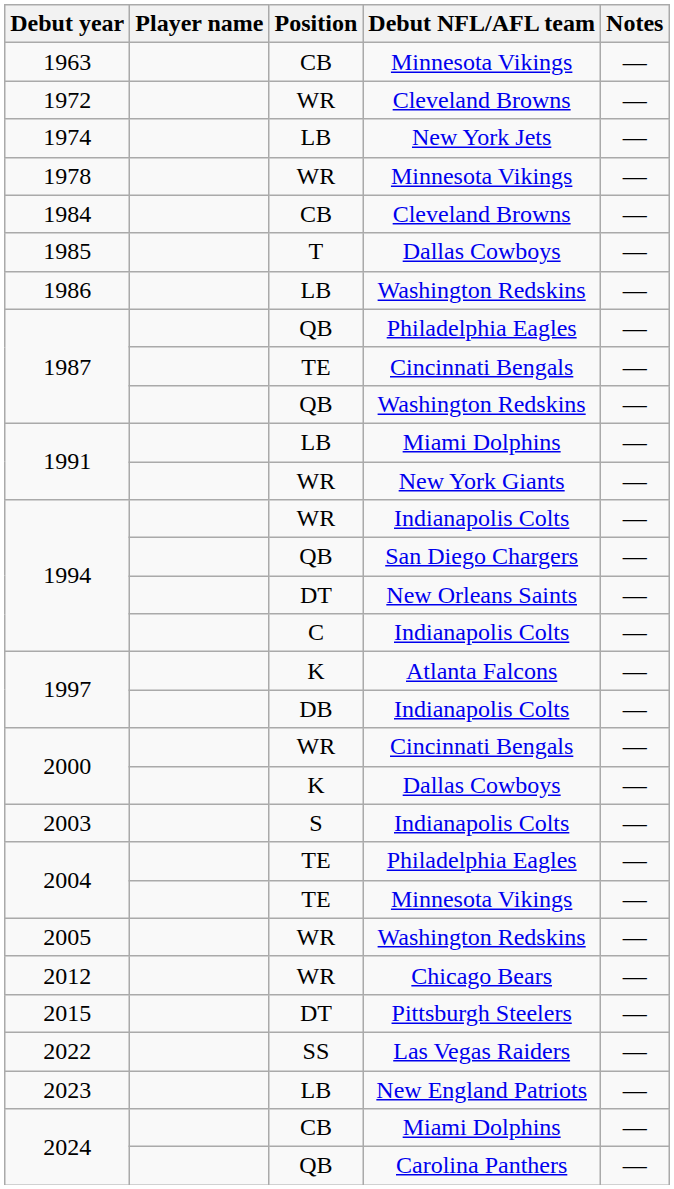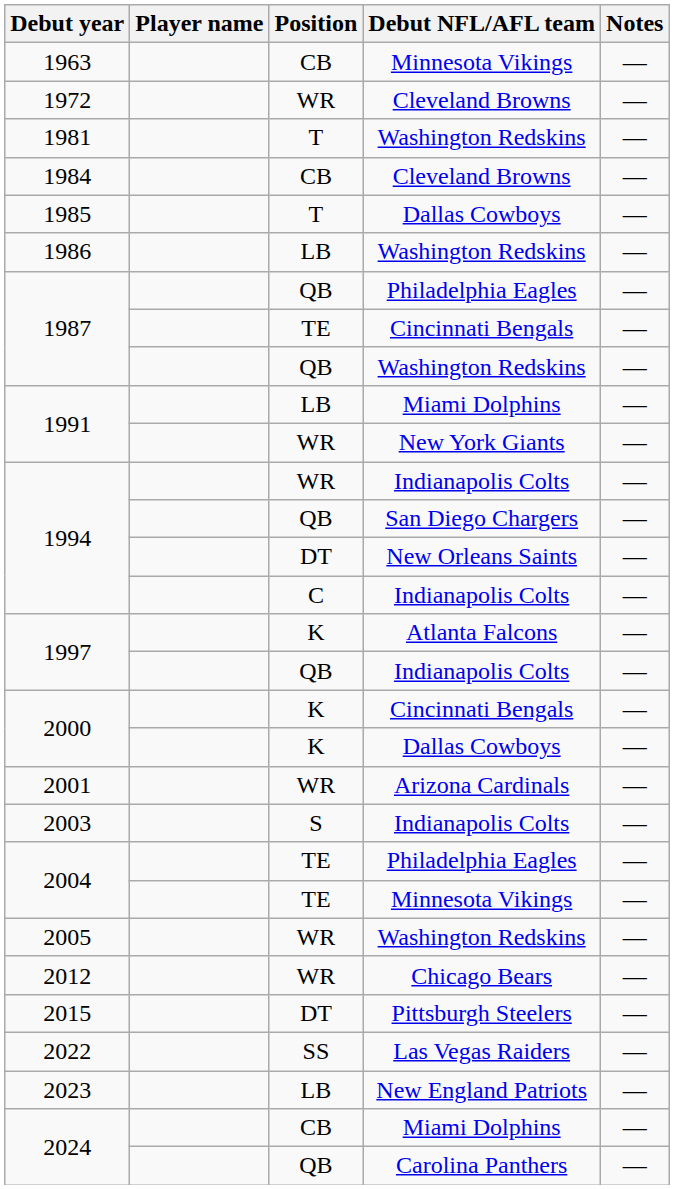 <table class="wikitable sortable" style="text-align: center;">
 <tr>
 <th>Debut year</th>
 <th>Player name</th>
 <th>Position</th>
 <th>Debut NFL/AFL team</th>
 <th>Notes</th>
 </tr>
 <tr>
 <td align="center">1963</td>
 <td align="center"></td>
 <td align="center">CB</td>
 <td align="center"><a href='#'>Minnesota Vikings</a></td>
 <td align="center">—</td>
 </tr>
 <tr>
 <td align="center">1972</td>
 <td align="center"></td>
 <td align="center">WR</td>
 <td align="center"><a href='#'>Cleveland Browns</a></td>
 <td align="center">—</td>
 </tr>
 <tr>
-<td align="center">1974</td>
+<td align="center">1981</td>
 <td align="center"></td>
-<td align="center">LB</td>
-<td align="center"><a href='#'>New York Jets</a></td>
-<td align="center">—</td>
-</tr>
-<tr>
-<td align="center">1978</td>
-<td align="center"></td>
-<td align="center">WR</td>
-<td align="center"><a href='#'>Minnesota Vikings</a></td>
+<td align="center">T</td>
+<td align="center"><a href='#'>Washington Redskins</a></td>
 <td align="center">—</td>
 </tr>
 <tr>
 <td align="center">1984</td>
 <td align="center"></td>
 <td align="center">CB</td>
 <td align="center"><a href='#'>Cleveland Browns</a></td>
 <td align="center">—</td>
 </tr>
 <tr>
 <td align="center">1985</td>
 <td align="center"></td>
 <td align="center">T</td>
 <td align="center"><a href='#'>Dallas Cowboys</a></td>
 <td align="center">—</td>
 </tr>
 <tr>
 <td align="center">1986</td>
 <td align="center"></td>
 <td align="center">LB</td>
 <td align="center"><a href='#'>Washington Redskins</a></td>
 <td align="center">—</td>
 </tr>
 <tr>
 <td rowspan="3">1987</td>
 <td align="center"></td>
 <td align="center">QB</td>
 <td align="center"><a href='#'>Philadelphia Eagles</a></td>
 <td align="center">—</td>
 </tr>
 <tr>
 <td align="center"></td>
 <td align="center">TE</td>
 <td align="center"><a href='#'>Cincinnati Bengals</a></td>
 <td align="center">—</td>
 </tr>
 <tr>
 <td align="center"></td>
 <td align="center">QB</td>
 <td align="center"><a href='#'>Washington Redskins</a></td>
 <td align="center">—</td>
 </tr>
 <tr>
 <td rowspan="2">1991</td>
 <td align="center"></td>
 <td align="center">LB</td>
 <td align="center"><a href='#'>Miami Dolphins</a></td>
 <td align="center">—</td>
 </tr>
 <tr>
 <td align="center"></td>
 <td align="center">WR</td>
 <td align="center"><a href='#'>New York Giants</a></td>
 <td align="center">—</td>
 </tr>
 <tr>
 <td rowspan="4">1994</td>
 <td align="center"></td>
 <td align="center">WR</td>
 <td align="center"><a href='#'>Indianapolis Colts</a></td>
 <td align="center">—</td>
 </tr>
 <tr>
 <td align="center"></td>
 <td align="center">QB</td>
 <td align="center"><a href='#'>San Diego Chargers</a></td>
 <td align="center">—</td>
 </tr>
 <tr>
 <td align="center"></td>
 <td align="center">DT</td>
 <td align="center"><a href='#'>New Orleans Saints</a></td>
 <td align="center">—</td>
 </tr>
 <tr>
 <td align="center"></td>
 <td align="center">C</td>
 <td align="center"><a href='#'>Indianapolis Colts</a></td>
 <td align="center">—</td>
 </tr>
 <tr>
 <td rowspan="2">1997</td>
 <td align="center"></td>
 <td align="center">K</td>
 <td align="center"><a href='#'>Atlanta Falcons</a></td>
 <td align="center">—</td>
 </tr>
 <tr>
 <td align="center"></td>
-<td align="center">DB</td>
+<td align="center">QB</td>
 <td align="center"><a href='#'>Indianapolis Colts</a></td>
 <td align="center">—</td>
 </tr>
 <tr>
 <td rowspan="2">2000</td>
 <td align="center"></td>
-<td align="center">WR</td>
+<td align="center">K</td>
 <td align="center"><a href='#'>Cincinnati Bengals</a></td>
 <td align="center">—</td>
 </tr>
 <tr>
 <td align="center"></td>
 <td align="center">K</td>
 <td align="center"><a href='#'>Dallas Cowboys</a></td>
+<td align="center">—</td>
+</tr>
+<tr>
+<td align="center">2001</td>
+<td align="center"></td>
+<td align="center">WR</td>
+<td align="center"><a href='#'>Arizona Cardinals</a></td>
 <td align="center">—</td>
 </tr>
 <tr>
 <td align="center">2003</td>
 <td align="center"></td>
 <td align="center">S</td>
 <td align="center"><a href='#'>Indianapolis Colts</a></td>
 <td align="center">—</td>
 </tr>
 <tr>
 <td rowspan="2">2004</td>
 <td align="center"></td>
 <td align="center">TE</td>
 <td align="center"><a href='#'>Philadelphia Eagles</a></td>
 <td align="center">—</td>
 </tr>
 <tr>
 <td align="center"></td>
 <td align="center">TE</td>
 <td align="center"><a href='#'>Minnesota Vikings</a></td>
 <td align="center">—</td>
 </tr>
 <tr>
 <td align="center">2005</td>
 <td align="center"></td>
 <td align="center">WR</td>
 <td align="center"><a href='#'>Washington Redskins</a></td>
 <td align="center">—</td>
 </tr>
 <tr>
 <td align="center">2012</td>
 <td align="center"></td>
 <td align="center">WR</td>
 <td align="center"><a href='#'>Chicago Bears</a></td>
 <td align="center">—</td>
 </tr>
 <tr>
 <td align="center">2015</td>
 <td align="center"></td>
 <td align="center">DT</td>
 <td align="center"><a href='#'>Pittsburgh Steelers</a></td>
 <td align="center">—</td>
 </tr>
 <tr>
 <td align="center">2022</td>
 <td align="center"></td>
 <td align="center">SS</td>
 <td align="center"><a href='#'>Las Vegas Raiders</a></td>
 <td align="center">—</td>
 </tr>
 <tr>
 <td align="center">2023</td>
 <td align="center"></td>
 <td align="center">LB</td>
 <td align="center"><a href='#'>New England Patriots</a></td>
 <td align="center">—</td>
 </tr>
 <tr>
 <td rowspan="2">2024</td>
 <td align="center"></td>
 <td align="center">CB</td>
 <td align="center"><a href='#'>Miami Dolphins</a></td>
 <td align="center">—</td>
 </tr>
 <tr>
 <td align="center"></td>
 <td align="center">QB</td>
 <td align="center"><a href='#'>Carolina Panthers</a></td>
 <td align="center">—</td>
 </tr>
 </table>
